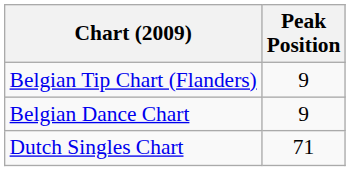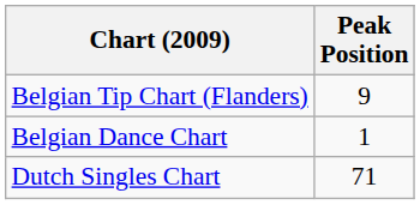 <table class="wikitable sortable">
 <tr>
 <th align="left">Chart (2009)</th>
 <th align="left">Peak<br>Position</th>
 </tr>
 <tr>
 <td align="left"><a href='#'>Belgian Tip Chart (Flanders)</a></td>
 <td align="center">9</td>
 </tr>
 <tr>
 <td align="left"><a href='#'>Belgian Dance Chart</a></td>
-<td align="center">9</td>
+<td align="center">1</td>
 </tr>
 <tr>
 <td align="left"><a href='#'>Dutch Singles Chart</a></td>
 <td align="center">71</td>
 </tr>
 </table>
